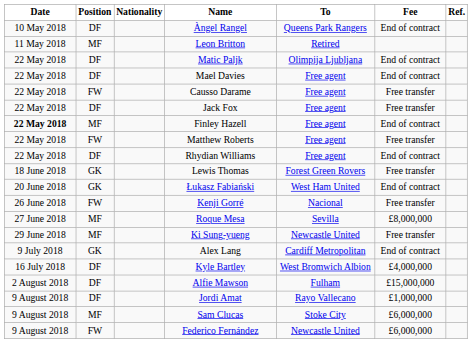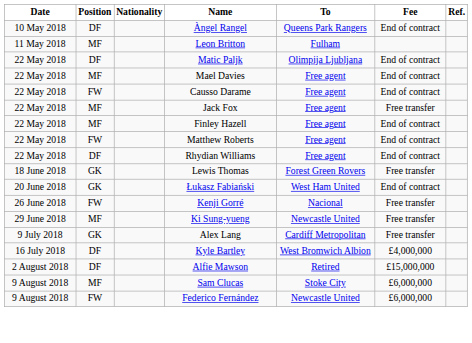 <table class="wikitable" style="text-align:center; font-size:90%; ">
 <tr>
 <th style="background:white; color:black; width:100px;">Date</th>
 <th style="background:white; color:black; width:50px;">Position</th>
 <th style="background:white; color:black; width:50px;">Nationality</th>
 <th style="background:white; color:black; width:160px;">Name</th>
 <th style="background:white; color:black; width:140px;">To</th>
 <th style="background:white; color:black; width:100px;">Fee</th>
 <th style="background:white; color:black;">Ref.</th>
 </tr>
 <tr>
 <td>10 May 2018</td>
 <td>DF</td>
 <td></td>
 <td><a href='#'>Àngel Rangel</a></td>
 <td><a href='#'>Queens Park Rangers</a></td>
 <td>End of contract</td>
 <td></td>
 </tr>
 <tr>
 <td>11 May 2018</td>
 <td>MF</td>
 <td></td>
 <td><a href='#'>Leon Britton</a></td>
-<td><a href='#'>Retired</a></td>
+<td><a href='#'>Fulham</a></td>
 <td></td>
 <td></td>
 </tr>
 <tr>
 <td>22 May 2018</td>
 <td>DF</td>
 <td></td>
 <td><a href='#'>Matic Paljk</a></td>
 <td><a href='#'>Olimpija Ljubljana</a></td>
 <td>End of contract</td>
 <td></td>
 </tr>
 <tr>
 <td>22 May 2018</td>
-<td>DF</td>
+<td>MF</td>
 <td></td>
 <td>Mael Davies</td>
 <td><a href='#'>Free agent</a></td>
 <td>End of contract</td>
 <td></td>
 </tr>
 <tr>
 <td>22 May 2018</td>
 <td>FW</td>
 <td></td>
 <td>Causso Darame</td>
 <td><a href='#'>Free agent</a></td>
-<td>Free transfer</td>
+<td>End of contract</td>
 <td></td>
 </tr>
 <tr>
 <td>22 May 2018</td>
-<td>DF</td>
+<td>MF</td>
 <td></td>
 <td>Jack Fox</td>
 <td><a href='#'>Free agent</a></td>
 <td>Free transfer</td>
 <td></td>
 </tr>
 <tr>
-<td><strong>22 May 2018</strong></td>
+<td>22 May 2018</td>
 <td>MF</td>
 <td></td>
 <td>Finley Hazell</td>
 <td><a href='#'>Free agent</a></td>
 <td>End of contract</td>
 <td></td>
 </tr>
 <tr>
 <td>22 May 2018</td>
 <td>FW</td>
 <td></td>
 <td>Matthew Roberts</td>
 <td><a href='#'>Free agent</a></td>
-<td>Free transfer</td>
+<td>End of contract</td>
 <td></td>
 </tr>
 <tr>
 <td>22 May 2018</td>
 <td>DF</td>
 <td></td>
 <td>Rhydian Williams</td>
 <td><a href='#'>Free agent</a></td>
 <td>End of contract</td>
 <td></td>
 </tr>
 <tr>
 <td>18 June 2018</td>
 <td>GK</td>
 <td></td>
 <td>Lewis Thomas</td>
 <td><a href='#'>Forest Green Rovers</a></td>
 <td>Free transfer</td>
 <td></td>
 </tr>
 <tr>
 <td>20 June 2018</td>
 <td>GK</td>
 <td></td>
 <td><a href='#'>Łukasz Fabiański</a></td>
 <td><a href='#'>West Ham United</a></td>
 <td>End of contract</td>
 <td></td>
 </tr>
 <tr>
 <td>26 June 2018</td>
 <td>FW</td>
 <td></td>
 <td><a href='#'>Kenji Gorré</a></td>
 <td><a href='#'>Nacional</a></td>
 <td>Free transfer</td>
 <td></td>
 </tr>
 <tr>
-<td>27 June 2018</td>
-<td>MF</td>
-<td></td>
-<td><a href='#'>Roque Mesa</a></td>
-<td><a href='#'>Sevilla</a></td>
-<td>£8,000,000</td>
-<td></td>
-</tr>
-<tr>
 <td>29 June 2018</td>
 <td>MF</td>
 <td></td>
 <td><a href='#'>Ki Sung-yueng</a></td>
 <td><a href='#'>Newcastle United</a></td>
 <td>Free transfer</td>
 <td></td>
 </tr>
 <tr>
 <td>9 July 2018</td>
 <td>GK</td>
 <td></td>
 <td>Alex Lang</td>
 <td><a href='#'>Cardiff Metropolitan</a></td>
-<td>End of contract</td>
+<td>Free transfer</td>
 <td></td>
 </tr>
 <tr>
 <td>16 July 2018</td>
 <td>DF</td>
 <td></td>
 <td><a href='#'>Kyle Bartley</a></td>
 <td><a href='#'>West Bromwich Albion</a></td>
 <td>£4,000,000</td>
 <td></td>
 </tr>
 <tr>
 <td>2 August 2018</td>
 <td>DF</td>
 <td></td>
 <td><a href='#'>Alfie Mawson</a></td>
-<td><a href='#'>Fulham</a></td>
+<td><a href='#'>Retired</a></td>
 <td>£15,000,000</td>
-<td></td>
-</tr>
-<tr>
-<td>9 August 2018</td>
-<td>DF</td>
-<td></td>
-<td><a href='#'>Jordi Amat</a></td>
-<td><a href='#'>Rayo Vallecano</a></td>
-<td>£1,000,000</td>
 <td></td>
 </tr>
 <tr>
 <td>9 August 2018</td>
 <td>MF</td>
 <td></td>
 <td><a href='#'>Sam Clucas</a></td>
 <td><a href='#'>Stoke City</a></td>
 <td>£6,000,000</td>
 <td></td>
 </tr>
 <tr>
 <td>9 August 2018</td>
 <td>FW</td>
 <td></td>
 <td><a href='#'>Federico Fernández</a></td>
 <td><a href='#'>Newcastle United</a></td>
 <td>£6,000,000</td>
 <td></td>
 </tr>
 </table>
